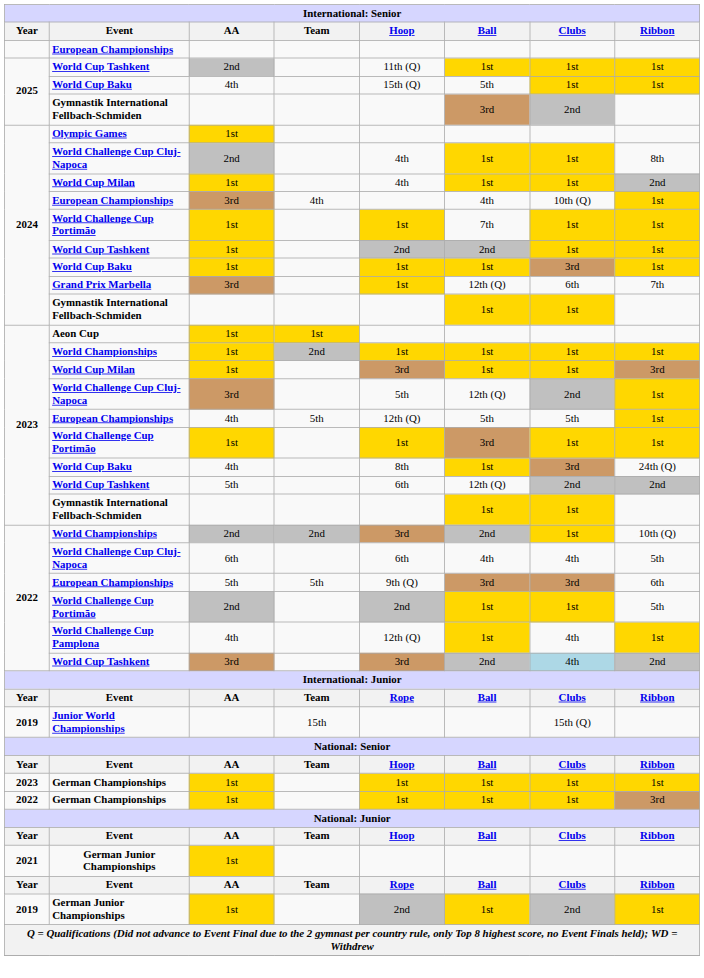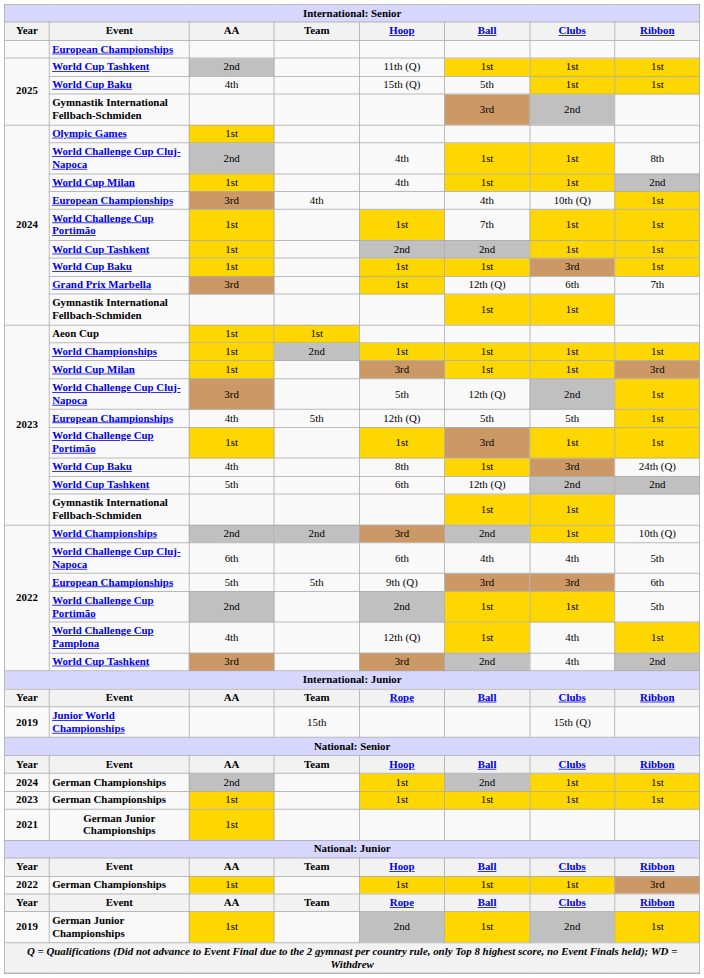 <table class="wikitable" style="text-align:center; font-size: 85%;">
 <tr>
 <th align=center colspan=8  style="background-color: #D6D6FF; "><strong>International: Senior</strong></th>
 </tr>
 <tr>
 <th>Year</th>
 <th>Event</th>
 <th width=100px>AA</th>
 <th width=100px>Team</th>
 <th width=100px><a href='#'>Hoop</a></th>
 <th width=100px><a href='#'>Ball</a></th>
 <th width=100px><a href='#'>Clubs</a></th>
 <th width=100px><a href='#'>Ribbon</a></th>
 </tr>
 <tr>
 <td></td>
 <td align=left><strong><a href='#'>European Championships</a></strong></td>
 <td></td>
 <td></td>
 <td></td>
 <td></td>
 <td></td>
 <td></td>
 </tr>
 <tr>
 <td rowspan="3"><strong>2025</strong></td>
 <td align=left><strong><a href='#'>World Cup Tashkent</a></strong></td>
 <td bgcolor=silver>2nd</td>
 <td></td>
 <td>11th (Q)</td>
 <td bgcolor=gold>1st</td>
 <td bgcolor=gold>1st</td>
 <td bgcolor=gold>1st</td>
 </tr>
 <tr>
 <td align=left><strong><a href='#'>World Cup Baku</a></strong></td>
 <td>4th</td>
 <td></td>
 <td>15th (Q)</td>
 <td>5th</td>
 <td bgcolor=gold>1st</td>
 <td bgcolor=gold>1st</td>
 </tr>
 <tr>
 <td align=left><strong>Gymnastik International Fellbach-Schmiden</strong></td>
 <td></td>
 <td></td>
 <td></td>
 <td bgcolor=CC9966>3rd</td>
 <td bgcolor=silver>2nd</td>
 <td></td>
 </tr>
 <tr>
 <td rowspan="9"><strong>2024</strong></td>
 <td align=left><strong><a href='#'>Olympic Games</a></strong></td>
 <td bgcolor=gold>1st</td>
 <td></td>
 <td></td>
 <td></td>
 <td></td>
 <td></td>
 </tr>
 <tr>
 <td align=left><strong><a href='#'>World Challenge Cup Cluj-Napoca</a></strong></td>
 <td bgcolor=silver>2nd</td>
 <td></td>
 <td>4th</td>
 <td bgcolor=gold>1st</td>
 <td bgcolor=gold>1st</td>
 <td>8th</td>
 </tr>
 <tr>
 <td align=left><strong><a href='#'>World Cup Milan</a></strong></td>
 <td bgcolor=gold>1st</td>
 <td></td>
 <td>4th</td>
 <td bgcolor=gold>1st</td>
 <td bgcolor=gold>1st</td>
 <td bgcolor=silver>2nd</td>
 </tr>
 <tr>
 <td align=left><strong><a href='#'>European Championships</a></strong></td>
 <td bgcolor=CC9966>3rd</td>
 <td>4th</td>
 <td></td>
 <td>4th</td>
 <td>10th (Q)</td>
 <td bgcolor=gold>1st</td>
 </tr>
 <tr>
 <td align=left><strong><a href='#'>World Challenge Cup Portimão</a></strong></td>
 <td bgcolor=gold>1st</td>
 <td></td>
 <td bgcolor=gold>1st</td>
 <td>7th</td>
 <td bgcolor=gold>1st</td>
 <td bgcolor=gold>1st</td>
 </tr>
 <tr>
 <td align=left><strong><a href='#'>World Cup Tashkent</a></strong></td>
 <td bgcolor=gold>1st</td>
 <td></td>
 <td bgcolor=silver>2nd</td>
 <td bgcolor=silver>2nd</td>
 <td bgcolor=gold>1st</td>
 <td bgcolor=gold>1st</td>
 </tr>
 <tr>
 <td align=left><strong><a href='#'>World Cup Baku</a></strong></td>
 <td bgcolor=gold>1st</td>
 <td></td>
 <td bgcolor=gold>1st</td>
 <td bgcolor=gold>1st</td>
 <td bgcolor=CC9966>3rd</td>
 <td bgcolor=gold>1st</td>
 </tr>
 <tr>
 <td style="text-align:left"><strong><a href='#'>Grand Prix Marbella</a></strong></td>
 <td bgcolor=CC9966>3rd</td>
 <td></td>
 <td bgcolor=gold>1st</td>
 <td>12th (Q)</td>
 <td>6th</td>
 <td>7th</td>
 </tr>
 <tr>
 <td align=left><strong>Gymnastik International Fellbach-Schmiden</strong></td>
 <td></td>
 <td></td>
 <td></td>
 <td bgcolor="gold">1st</td>
 <td bgcolor="gold">1st</td>
 <td></td>
 </tr>
 <tr>
 <td rowspan="9"><strong>2023</strong></td>
 <td align=left><strong>Aeon Cup </strong></td>
 <td bgcolor=gold>1st</td>
 <td bgcolor=gold>1st</td>
 <td></td>
 <td></td>
 <td></td>
 <td></td>
 </tr>
 <tr>
 <td align=left><strong><a href='#'>World Championships</a></strong></td>
 <td bgcolor=gold>1st</td>
 <td bgcolor="silver">2nd</td>
 <td bgcolor=gold>1st</td>
 <td bgcolor=gold>1st</td>
 <td bgcolor=gold>1st</td>
 <td bgcolor=gold>1st</td>
 </tr>
 <tr>
 <td align=left><strong><a href='#'>World  Cup Milan</a></strong></td>
 <td bgcolor=gold>1st</td>
 <td></td>
 <td bgcolor=CC9966>3rd</td>
 <td bgcolor=gold>1st</td>
 <td bgcolor=gold>1st</td>
 <td bgcolor=CC9966>3rd</td>
 </tr>
 <tr>
 <td align=left><strong><a href='#'>World Challenge Cup Cluj-Napoca</a></strong></td>
 <td bgcolor="CC9966">3rd</td>
 <td></td>
 <td>5th</td>
 <td>12th (Q)</td>
 <td bgcolor="silver">2nd</td>
 <td bgcolor= gold>1st</td>
 </tr>
 <tr>
 <td align=left><strong><a href='#'>European Championships</a></strong></td>
 <td>4th</td>
 <td>5th</td>
 <td>12th (Q)</td>
 <td>5th</td>
 <td>5th</td>
 <td bgcolor= gold>1st</td>
 </tr>
 <tr>
 <td align="left"><strong><a href='#'>World Challenge Cup Portimão</a></strong></td>
 <td bgcolor="gold">1st</td>
 <td></td>
 <td bgcolor="gold">1st</td>
 <td bgcolor="CC9966">3rd</td>
 <td bgcolor="gold">1st</td>
 <td bgcolor="gold">1st</td>
 </tr>
 <tr>
 <td align="left"><strong><a href='#'>World Cup Baku</a></strong></td>
 <td>4th</td>
 <td></td>
 <td>8th</td>
 <td bgcolor="gold">1st</td>
 <td bgcolor="CC9966">3rd</td>
 <td>24th (Q)</td>
 </tr>
 <tr>
 <td align="left"><strong><a href='#'>World Cup Tashkent</a></strong></td>
 <td>5th</td>
 <td></td>
 <td>6th</td>
 <td>12th (Q)</td>
 <td bgcolor="silver">2nd</td>
 <td bgcolor="silver">2nd</td>
 </tr>
 <tr>
 <td align=left><strong>Gymnastik International Fellbach-Schmiden</strong></td>
 <td></td>
 <td></td>
 <td></td>
 <td bgcolor="gold">1st</td>
 <td bgcolor="gold">1st</td>
 <td></td>
 </tr>
 <tr>
 <td rowspan="6"><strong>2022</strong></td>
 <td align=left><a href='#'><strong>World Championships</strong></a></td>
 <td bgcolor="silver">2nd</td>
 <td bgcolor="silver">2nd</td>
 <td bgcolor="CC9966">3rd</td>
 <td bgcolor="silver">2nd</td>
 <td bgcolor="gold">1st</td>
 <td>10th (Q)</td>
 </tr>
 <tr>
 <td align=left><a href='#'><strong>World Challenge Cup Cluj-Napoca</strong></a></td>
 <td>6th</td>
 <td></td>
 <td>6th</td>
 <td>4th</td>
 <td>4th</td>
 <td>5th</td>
 </tr>
 <tr>
 <td align=left><a href='#'><strong>European Championships</strong></a></td>
 <td>5th</td>
 <td>5th</td>
 <td>9th (Q)</td>
 <td bgcolor="CC9966">3rd</td>
 <td bgcolor="CC9966">3rd</td>
 <td>6th</td>
 </tr>
 <tr>
 <td align=left><a href='#'><strong>World Challenge Cup Portimão</strong></a></td>
 <td bgcolor="silver">2nd</td>
 <td></td>
 <td bgcolor="silver">2nd</td>
 <td bgcolor="gold">1st</td>
 <td bgcolor="gold">1st</td>
 <td>5th</td>
 </tr>
 <tr>
 <td align=left><a href='#'><strong>World Challenge Cup Pamplona</strong></a></td>
 <td>4th</td>
 <td></td>
 <td>12th (Q)</td>
 <td bgcolor="gold">1st</td>
 <td>4th</td>
 <td bgcolor="gold">1st</td>
 </tr>
 <tr>
 <td align=left><a href='#'><strong>World Cup Tashkent</strong></a></td>
 <td bgcolor="CC9966">3rd</td>
 <td></td>
 <td bgcolor="CC9966">3rd</td>
 <td bgcolor="silver">2nd</td>
-<td style="background: lightblue;">4th</td>
+<td>4th</td>
 <td bgcolor="silver">2nd</td>
 </tr>
 <tr>
 <th align=center colspan=8  style="background-color: #D6D6FF; "><strong>International: Junior</strong></th>
 </tr>
 <tr>
 <th>Year</th>
 <th>Event</th>
 <th width=100px>AA</th>
 <th width=100px>Team</th>
 <th width=100px><a href='#'>Rope</a></th>
 <th width=100px><a href='#'>Ball</a></th>
 <th width=100px><a href='#'>Clubs</a></th>
 <th width=100px><a href='#'>Ribbon</a></th>
 </tr>
 <tr>
 <td rowspan="1" width=50px><strong>2019</strong></td>
 <td align=left><a href='#'><strong>Junior World Championships</strong></a></td>
 <td></td>
 <td>15th</td>
 <td></td>
 <td></td>
 <td>15th (Q)</td>
 <td></td>
 </tr>
 <tr>
 <th colspan="8" align="center" style="background-color: #D6D6FF; "><strong>National: Senior</strong></th>
 </tr>
 <tr>
 <th>Year</th>
 <th>Event</th>
 <th width=100px>AA</th>
 <th width=100px>Team</th>
 <th width=100px><a href='#'>Hoop</a></th>
 <th width=100px><a href='#'>Ball</a></th>
 <th width=100px><a href='#'>Clubs</a></th>
 <th width=100px><a href='#'>Ribbon</a></th>
 </tr>
 <tr>
+<td><strong>2024</strong></td>
+<td align=left><strong>German Championships</strong></td>
+<td bgcolor=silver>2nd</td>
+<td></td>
+<td bgcolor=gold>1st</td>
+<td bgcolor=silver>2nd</td>
+<td bgcolor=gold>1st</td>
+<td bgcolor=gold>1st</td>
+</tr>
+<tr>
 <td><strong>2023</strong></td>
 <td align=left><strong>German Championships</strong></td>
 <td bgcolor="gold">1st</td>
 <td></td>
 <td bgcolor="gold">1st</td>
 <td bgcolor="gold">1st</td>
 <td bgcolor="gold">1st</td>
 <td bgcolor="gold">1st</td>
 </tr>
 <tr>
-<td><strong>2022</strong></td>
-<td align=left><strong>German Championships</strong></td>
+<td><strong>2021</strong></td>
+<td><strong>German Junior Championships</strong></td>
 <td bgcolor="gold">1st</td>
 <td></td>
-<td bgcolor="gold">1st</td>
-<td bgcolor="gold">1st</td>
-<td bgcolor="gold">1st</td>
-<td bgcolor="CC9966">3rd</td>
+<td></td>
+<td></td>
+<td></td>
+<td></td>
 </tr>
 <tr>
 <th colspan="8" align="center" style="background-color: #D6D6FF; "><strong>National: Junior</strong></th>
 </tr>
 <tr>
 <th>Year</th>
 <th>Event</th>
 <th>AA</th>
 <th>Team</th>
 <th><a href='#'>Hoop</a></th>
 <th><a href='#'>Ball</a></th>
 <th><a href='#'>Clubs</a></th>
 <th><a href='#'>Ribbon</a></th>
 </tr>
 <tr>
-<td><strong>2021</strong></td>
-<td><strong>German Junior Championships</strong></td>
+<td><strong>2022</strong></td>
+<td align=left><strong>German Championships</strong></td>
 <td bgcolor="gold">1st</td>
 <td></td>
-<td></td>
-<td></td>
-<td></td>
-<td></td>
+<td bgcolor="gold">1st</td>
+<td bgcolor="gold">1st</td>
+<td bgcolor="gold">1st</td>
+<td bgcolor="CC9966">3rd</td>
 </tr>
 <tr>
 <th>Year</th>
 <th>Event</th>
 <th>AA</th>
 <th>Team</th>
 <th><a href='#'>Rope</a></th>
 <th><a href='#'>Ball</a></th>
 <th><a href='#'>Clubs</a></th>
 <th><a href='#'>Ribbon</a></th>
 </tr>
 <tr>
 <td><strong>2019</strong></td>
 <td align=left><strong>German Junior Championships</strong></td>
 <td bgcolor="gold">1st</td>
 <td></td>
 <td bgcolor="silver">2nd</td>
 <td bgcolor="gold">1st</td>
 <td bgcolor="silver">2nd</td>
 <td bgcolor="gold">1st</td>
 </tr>
 <tr>
 <th colspan="8" align="center"><em>Q = Qualifications (Did not advance to Event Final due to the 2 gymnast per country rule, only Top 8 highest score, no Event Finals held);</em> <em>WD = Withdrew</em></th>
 </tr>
 <tr>
 </tr>
 </table>
